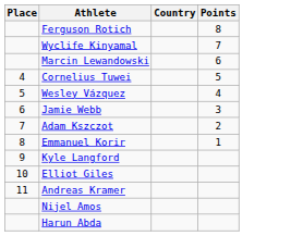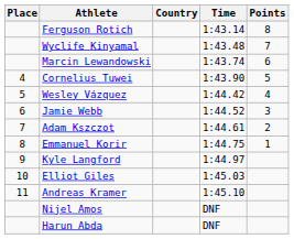 <table class="wikitable">
 <tr>
 <th>Place</th>
 <th>Athlete</th>
 <th>Country</th>
+<th>Time</th>
 <th>Points</th>
 </tr>
 <tr>
 <td align=center></td>
 <td><a href='#'>Ferguson Rotich</a></td>
 <td></td>
+<td>1:43.14</td>
 <td align=center>8</td>
 </tr>
 <tr>
 <td align=center></td>
 <td><a href='#'>Wyclife Kinyamal</a></td>
 <td></td>
+<td>1:43.48</td>
 <td align=center>7</td>
 </tr>
 <tr>
 <td align=center></td>
 <td><a href='#'>Marcin Lewandowski</a></td>
 <td></td>
+<td>1:43.74</td>
 <td align=center>6</td>
 </tr>
 <tr>
 <td align=center>4</td>
 <td><a href='#'>Cornelius Tuwei</a></td>
 <td></td>
+<td>1:43.90</td>
 <td align=center>5</td>
 </tr>
 <tr>
 <td align=center>5</td>
 <td><a href='#'>Wesley Vázquez</a></td>
 <td></td>
+<td>1:44.42</td>
 <td align=center>4</td>
 </tr>
 <tr>
 <td align=center>6</td>
 <td><a href='#'>Jamie Webb</a></td>
 <td></td>
+<td>1:44.52</td>
 <td align=center>3</td>
 </tr>
 <tr>
 <td align=center>7</td>
 <td><a href='#'>Adam Kszczot</a></td>
 <td></td>
+<td>1:44.61</td>
 <td align=center>2</td>
 </tr>
 <tr>
 <td align=center>8</td>
 <td><a href='#'>Emmanuel Korir</a></td>
 <td></td>
+<td>1:44.75</td>
 <td align=center>1</td>
 </tr>
 <tr>
 <td align=center>9</td>
 <td><a href='#'>Kyle Langford</a></td>
 <td></td>
+<td>1:44.97</td>
 <td align=center></td>
 </tr>
 <tr>
 <td align=center>10</td>
 <td><a href='#'>Elliot Giles</a></td>
 <td></td>
+<td>1:45.03</td>
 <td align=center></td>
 </tr>
 <tr>
 <td align=center>11</td>
 <td><a href='#'>Andreas Kramer</a></td>
 <td></td>
+<td>1:45.10</td>
 <td align=center></td>
 </tr>
 <tr>
 <td align=center></td>
 <td><a href='#'>Nijel Amos</a></td>
 <td></td>
+<td>DNF</td>
 <td align=center></td>
 </tr>
 <tr>
 <td align=center></td>
 <td><a href='#'>Harun Abda</a></td>
 <td></td>
+<td>DNF</td>
 <td align=center></td>
 </tr>
 </table>
